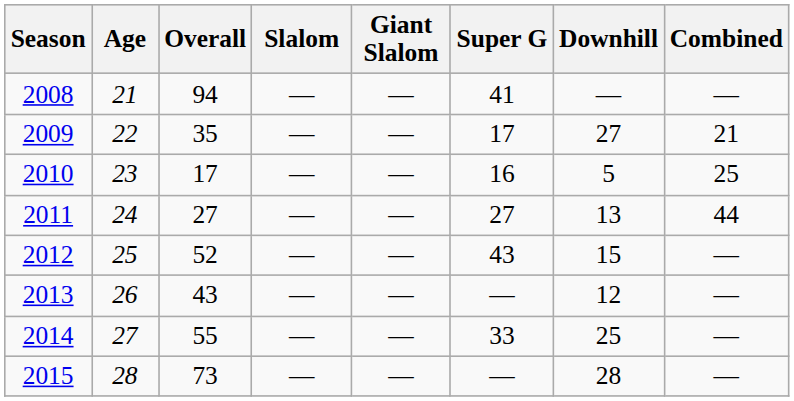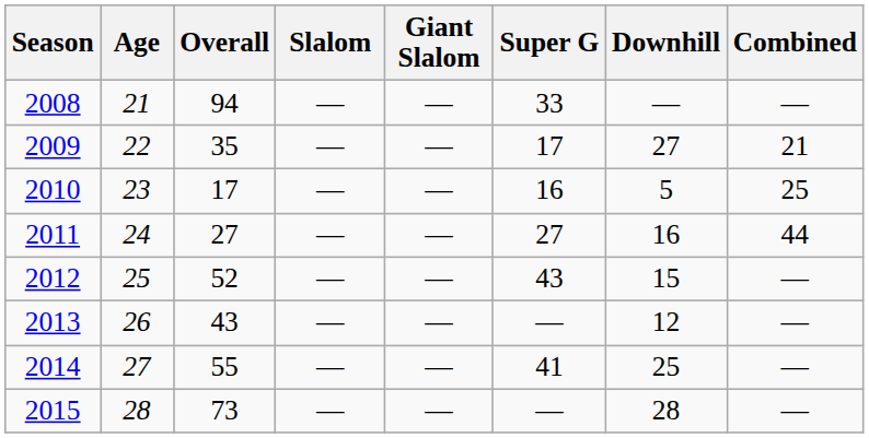 <table class=wikitable style="text-align:center">
 <tr>
 <th>Season</th>
 <th> Age </th>
 <th>Overall</th>
 <th> Slalom </th>
 <th>Giant<br> Slalom </th>
 <th>Super G</th>
 <th>Downhill</th>
 <th>Combined</th>
 </tr>
 <tr>
 <td><a href='#'>2008</a></td>
 <td><em>21</em></td>
 <td>94</td>
 <td>—</td>
 <td>—</td>
-<td>41</td>
+<td>33</td>
 <td>—</td>
 <td>—</td>
 </tr>
 <tr>
 <td><a href='#'>2009</a></td>
 <td><em>22</em></td>
 <td>35</td>
 <td>—</td>
 <td>—</td>
 <td>17</td>
 <td>27</td>
 <td>21</td>
 </tr>
 <tr>
 <td><a href='#'>2010</a></td>
 <td><em>23</em></td>
 <td>17</td>
 <td>—</td>
 <td>—</td>
 <td>16</td>
 <td>5</td>
 <td>25</td>
 </tr>
 <tr>
 <td><a href='#'>2011</a></td>
 <td><em>24</em></td>
 <td>27</td>
 <td>—</td>
 <td>—</td>
 <td>27</td>
-<td>13</td>
+<td>16</td>
 <td>44</td>
 </tr>
 <tr>
 <td><a href='#'>2012</a></td>
 <td><em>25</em></td>
 <td>52</td>
 <td>—</td>
 <td>—</td>
 <td>43</td>
 <td>15</td>
 <td>—</td>
 </tr>
 <tr>
 <td><a href='#'>2013</a></td>
 <td><em>26</em></td>
 <td>43</td>
 <td>—</td>
 <td>—</td>
 <td>—</td>
 <td>12</td>
 <td>—</td>
 </tr>
 <tr>
 <td><a href='#'>2014</a></td>
 <td><em>27</em></td>
 <td>55</td>
 <td>—</td>
 <td>—</td>
-<td>33</td>
+<td>41</td>
 <td>25</td>
 <td>—</td>
 </tr>
 <tr>
 <td><a href='#'>2015</a></td>
 <td><em>28</em></td>
 <td>73</td>
 <td>—</td>
 <td>—</td>
 <td>—</td>
 <td>28</td>
 <td>—</td>
 </tr>
 </table>
